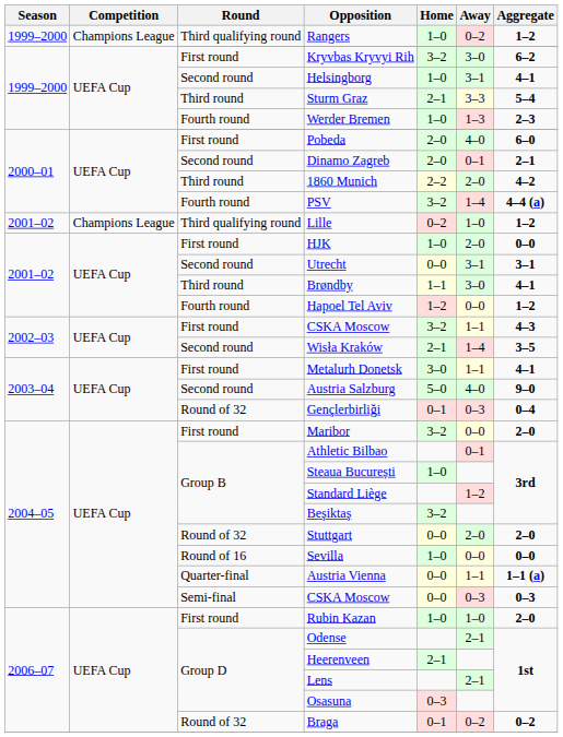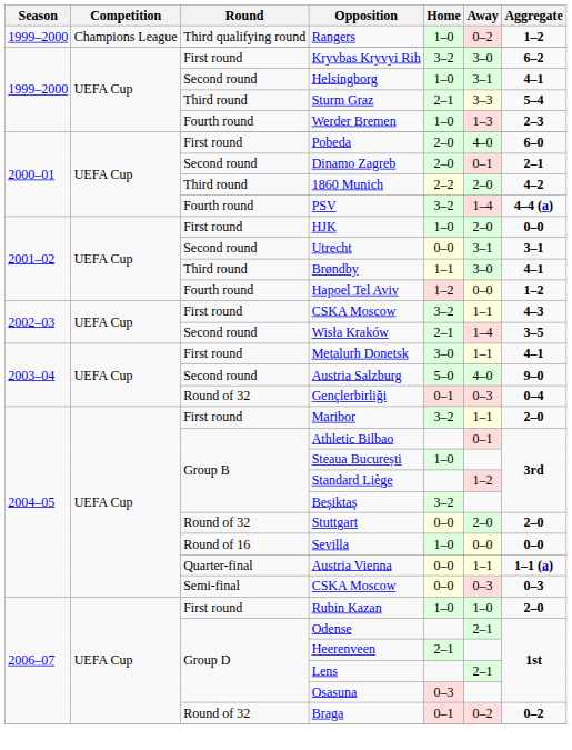 <table class="wikitable">
 <tr>
 <th>Season</th>
 <th>Competition</th>
 <th>Round</th>
 <th>Opposition</th>
 <th>Home</th>
 <th>Away</th>
 <th>Aggregate</th>
 </tr>
 <tr>
 <td rowspan="1"><a href='#'>1999–2000</a></td>
 <td rowspan="1">Champions League</td>
 <td>Third qualifying round</td>
 <td> <a href='#'>Rangers</a></td>
 <td style="text-align:center; background:#dfd;">1–0</td>
 <td style="text-align:center; background:#fdd;">0–2</td>
 <td style="text-align:center;"><strong>1–2</strong></td>
 </tr>
 <tr>
 <td rowspan="5"><a href='#'>1999–2000</a></td>
 <td rowspan="5">UEFA Cup</td>
 </tr>
 <tr>
 <td>First round</td>
 <td> <a href='#'>Kryvbas Kryvyi Rih</a></td>
 <td style="text-align:center; background:#dfd;">3–2</td>
 <td style="text-align:center; background:#dfd;">3–0</td>
 <td style="text-align:center;"><strong>6–2</strong></td>
 </tr>
 <tr>
 <td>Second round</td>
 <td> <a href='#'>Helsingborg</a></td>
 <td style="text-align:center; background:#dfd;">1–0</td>
 <td style="text-align:center; background:#dfd;">3–1</td>
 <td style="text-align:center;"><strong>4–1</strong></td>
 </tr>
 <tr>
 <td>Third round</td>
 <td> <a href='#'>Sturm Graz</a></td>
 <td style="text-align:center; background:#dfd;">2–1</td>
 <td style="text-align:center; background:#ffd;">3–3 </td>
 <td style="text-align:center;"><strong>5–4</strong></td>
 </tr>
 <tr>
 <td>Fourth round</td>
 <td> <a href='#'>Werder Bremen</a></td>
 <td style="text-align:center; background:#dfd;">1–0</td>
 <td style="text-align:center; background:#fdd;">1–3</td>
 <td style="text-align:center;"><strong>2–3</strong></td>
 </tr>
 <tr>
 <td rowspan="5"><a href='#'>2000–01</a></td>
 <td rowspan="5">UEFA Cup</td>
 </tr>
 <tr>
 <td>First round</td>
 <td> <a href='#'>Pobeda</a></td>
 <td style="text-align:center; background:#dfd;">2–0</td>
 <td style="text-align:center; background:#dfd;">4–0</td>
 <td style="text-align:center;"><strong>6–0</strong></td>
 </tr>
 <tr>
 <td>Second round</td>
 <td> <a href='#'>Dinamo Zagreb</a></td>
 <td style="text-align:center; background:#dfd;">2–0</td>
 <td style="text-align:center; background:#fdd;">0–1</td>
 <td style="text-align:center;"><strong>2–1</strong></td>
 </tr>
 <tr>
 <td>Third round</td>
 <td> <a href='#'>1860 Munich</a></td>
 <td style="text-align:center; background:#ffd;">2–2</td>
 <td style="text-align:center; background:#dfd;">2–0</td>
 <td style="text-align:center;"><strong>4–2</strong></td>
 </tr>
 <tr>
 <td>Fourth round</td>
 <td> <a href='#'>PSV</a></td>
 <td style="text-align:center; background:#dfd;">3–2</td>
 <td style="text-align:center; background:#fdd;">1–4 </td>
 <td style="text-align:center;"><strong>4–4 (<a href='#'>a</a>)</strong></td>
 </tr>
 <tr>
-<td rowspan="1"><a href='#'>2001–02</a></td>
-<td rowspan="1">Champions League</td>
-<td>Third qualifying round</td>
-<td> <a href='#'>Lille</a></td>
-<td style="text-align:center; background:#fdd;">0–2</td>
-<td style="text-align:center; background:#dfd;">1–0</td>
-<td style="text-align:center;"><strong>1–2</strong></td>
-</tr>
-<tr>
 <td rowspan="4"><a href='#'>2001–02</a></td>
 <td rowspan="4">UEFA Cup</td>
 <td>First round</td>
 <td> <a href='#'>HJK</a></td>
 <td style="text-align:center; background:#dfd;">1–0</td>
 <td style="text-align:center; background:#dfd;">2–0</td>
 <td style="text-align:center;"><strong>0–0</strong></td>
 </tr>
 <tr>
 <td>Second round</td>
 <td> <a href='#'>Utrecht</a></td>
 <td style="text-align:center; background:#ffd;">0–0</td>
 <td style="text-align:center; background:#dfd;">3–1</td>
 <td style="text-align:center;"><strong>3–1</strong></td>
 </tr>
 <tr>
 <td>Third round</td>
 <td> <a href='#'>Brøndby</a></td>
 <td style="text-align:center; background:#ffd;">1–1</td>
 <td style="text-align:center; background:#dfd;">3–0</td>
 <td style="text-align:center;"><strong>4–1</strong></td>
 </tr>
 <tr>
 <td>Fourth round</td>
 <td> <a href='#'>Hapoel Tel Aviv</a></td>
 <td style="text-align:center; background:#fdd;">1–2</td>
 <td style="text-align:center; background:#ffd;">0–0</td>
 <td style="text-align:center;"><strong>1–2</strong></td>
 </tr>
 <tr>
 <td rowspan="2"><a href='#'>2002–03</a></td>
 <td rowspan="2">UEFA Cup</td>
 <td>First round</td>
 <td> <a href='#'>CSKA Moscow</a></td>
 <td style="text-align:center; background:#dfd;">3–2</td>
 <td style="text-align:center; background:#ffd;">1–1</td>
 <td style="text-align:center;"><strong>4–3</strong></td>
 </tr>
 <tr>
 <td>Second round</td>
 <td> <a href='#'>Wisła Kraków</a></td>
 <td style="text-align:center; background:#dfd;">2–1</td>
 <td style="text-align:center; background:#fdd;">1–4 </td>
 <td style="text-align:center;"><strong>3–5</strong></td>
 </tr>
 <tr>
 <td rowspan="3"><a href='#'>2003–04</a></td>
 <td rowspan="3">UEFA Cup</td>
 <td>First round</td>
 <td> <a href='#'>Metalurh Donetsk</a></td>
 <td style="text-align:center; background:#dfd;">3–0</td>
 <td style="text-align:center; background:#ffd;">1–1</td>
 <td style="text-align:center;"><strong>4–1</strong></td>
 </tr>
 <tr>
 <td>Second round</td>
 <td> <a href='#'>Austria Salzburg</a></td>
 <td style="text-align:center; background:#dfd;">5–0</td>
 <td style="text-align:center; background:#dfd;">4–0</td>
 <td style="text-align:center;"><strong>9–0</strong></td>
 </tr>
 <tr>
 <td>Round of 32</td>
 <td> <a href='#'>Gençlerbirliği</a></td>
 <td style="text-align:center; background:#fdd;">0–1</td>
 <td style="text-align:center; background:#fdd;">0–3</td>
 <td style="text-align:center;"><strong>0–4</strong></td>
 </tr>
 <tr>
 <td rowspan="9"><a href='#'>2004–05</a></td>
 <td rowspan="9">UEFA Cup</td>
 <td>First round</td>
 <td> <a href='#'>Maribor</a></td>
 <td style="text-align:center; background:#dfd;">3–2</td>
-<td style="text-align:center; background:#ffd;">0–0</td>
+<td style="text-align:center; background:#ffd;">1–1</td>
 <td style="text-align:center;"><strong>2–0</strong></td>
 </tr>
 <tr>
 <td rowspan="4">Group B</td>
 <td> <a href='#'>Athletic Bilbao</a></td>
 <td></td>
 <td style="text-align:center; background:#fdd;">0–1</td>
 <td style="text-align:center;" rowspan=4><strong>3rd</strong></td>
 </tr>
 <tr>
 <td> <a href='#'>Steaua București</a></td>
 <td style="text-align:center; background:#dfd;">1–0</td>
 <td></td>
 </tr>
 <tr>
 <td> <a href='#'>Standard Liège</a></td>
 <td></td>
 <td style="text-align:center; background:#fdd;">1–2</td>
 </tr>
 <tr>
 <td> <a href='#'>Beşiktaş</a></td>
 <td style="text-align:center; background:#dfd;">3–2</td>
 <td></td>
 </tr>
 <tr>
 <td>Round of 32</td>
 <td> <a href='#'>Stuttgart</a></td>
 <td style="text-align:center; background:#ffd;">0–0</td>
 <td style="text-align:center; background:#dfd;">2–0</td>
 <td style="text-align:center;"><strong>2–0</strong></td>
 </tr>
 <tr>
 <td>Round of 16</td>
 <td> <a href='#'>Sevilla</a></td>
 <td style="text-align:center; background:#dfd;">1–0</td>
 <td style="text-align:center; background:#ffd;">0–0</td>
 <td style="text-align:center;"><strong>0–0</strong></td>
 </tr>
 <tr>
 <td>Quarter-final</td>
 <td> <a href='#'>Austria Vienna</a></td>
 <td style="text-align:center; background:#ffd;">0–0</td>
 <td style="text-align:center; background:#ffd;">1–1</td>
 <td style="text-align:center;"><strong>1–1 (<a href='#'>a</a>)</strong></td>
 </tr>
 <tr>
 <td>Semi-final</td>
 <td> <a href='#'>CSKA Moscow</a></td>
 <td style="text-align:center; background:#ffd;">0–0</td>
 <td style="text-align:center; background:#fdd;">0–3</td>
 <td style="text-align:center;"><strong>0–3</strong></td>
 </tr>
 <tr>
 <td rowspan="6"><a href='#'>2006–07</a></td>
 <td rowspan="6">UEFA Cup</td>
 <td>First round</td>
 <td> <a href='#'>Rubin Kazan</a></td>
 <td style="text-align:center; background:#dfd;">1–0</td>
 <td style="text-align:center; background:#dfd;">1–0</td>
 <td style="text-align:center;"><strong>2–0</strong></td>
 </tr>
 <tr>
 <td rowspan="4">Group D</td>
 <td> <a href='#'>Odense</a></td>
 <td></td>
 <td style="text-align:center; background:#dfd;">2–1</td>
 <td style="text-align:center;" rowspan=4><strong>1st</strong></td>
 </tr>
 <tr>
 <td> <a href='#'>Heerenveen</a></td>
 <td style="text-align:center; background:#dfd;">2–1</td>
 <td></td>
 </tr>
 <tr>
 <td> <a href='#'>Lens</a></td>
 <td></td>
 <td style="text-align:center; background:#dfd;">2–1</td>
 </tr>
 <tr>
 <td> <a href='#'>Osasuna</a></td>
 <td style="text-align:center; background:#fdd;">0–3</td>
 <td></td>
 </tr>
 <tr>
 <td>Round of 32</td>
 <td> <a href='#'>Braga</a></td>
 <td style="text-align:center; background:#fdd;">0–1</td>
 <td style="text-align:center; background:#fdd;">0–2</td>
 <td style="text-align:center;"><strong>0–2</strong></td>
 </tr>
 <tr>
 </tr>
 </table>
